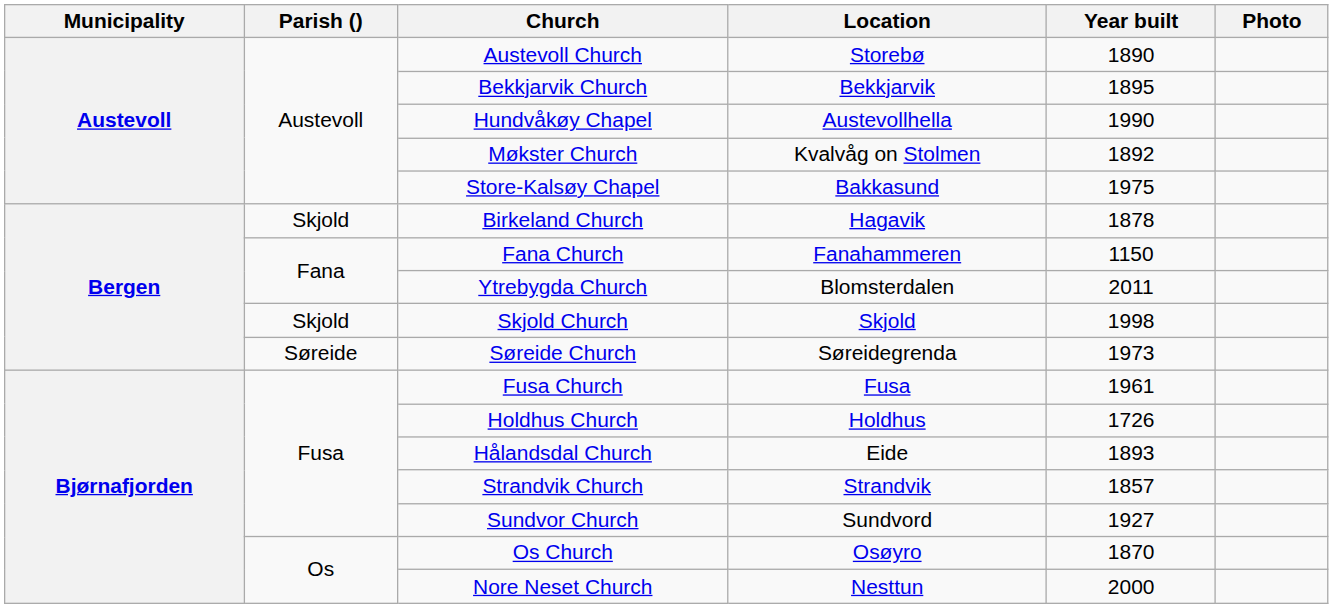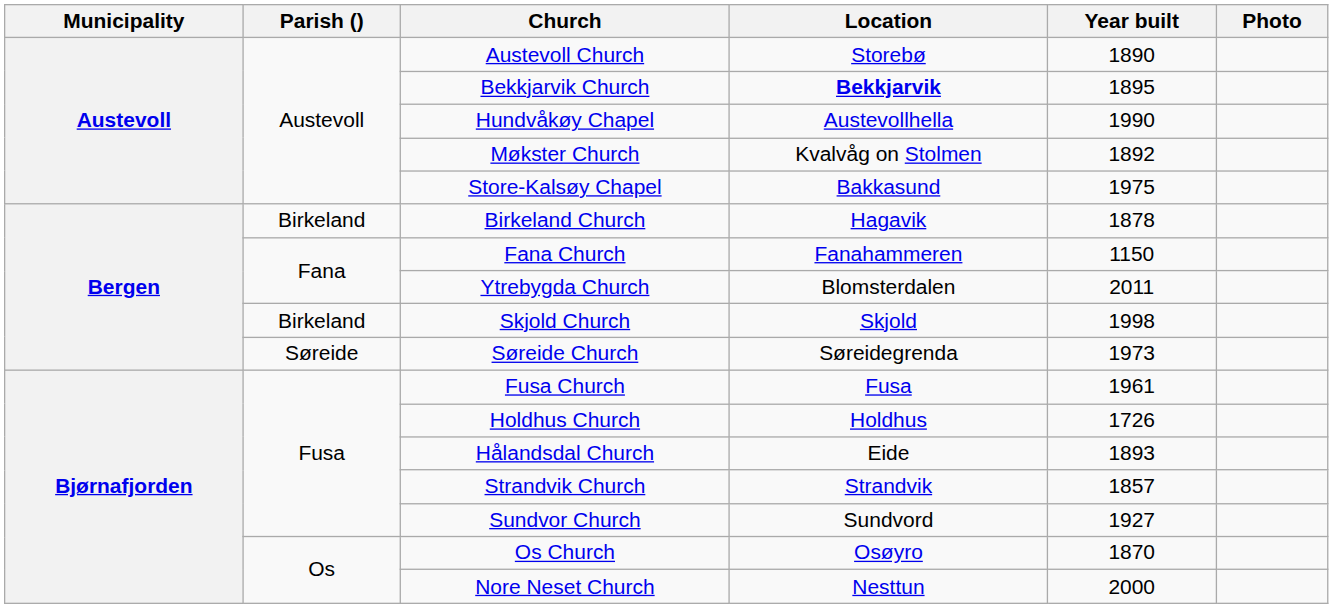 <table class="wikitable" style="text-align: center; width: 80%;">
 <tr>
 <th>Municipality</th>
 <th>Parish ()</th>
 <th>Church</th>
 <th>Location</th>
 <th>Year built</th>
 <th>Photo</th>
 </tr>
 <tr>
 <th rowspan="5"><a href='#'>Austevoll</a></th>
 <td rowspan="5">Austevoll</td>
 <td><a href='#'>Austevoll Church</a></td>
 <td><a href='#'>Storebø</a></td>
 <td>1890</td>
 <td></td>
 </tr>
 <tr>
 <td><a href='#'>Bekkjarvik Church</a></td>
-<td><a href='#'>Bekkjarvik</a></td>
+<td><strong><a href='#'>Bekkjarvik</a></strong></td>
 <td>1895</td>
 <td></td>
 </tr>
 <tr>
 <td><a href='#'>Hundvåkøy Chapel</a></td>
 <td><a href='#'>Austevollhella</a></td>
 <td>1990</td>
 <td></td>
 </tr>
 <tr>
 <td><a href='#'>Møkster Church</a></td>
 <td>Kvalvåg on <a href='#'>Stolmen</a></td>
 <td>1892</td>
 <td></td>
 </tr>
 <tr>
 <td><a href='#'>Store-Kalsøy Chapel</a></td>
 <td><a href='#'>Bakkasund</a></td>
 <td>1975</td>
 <td></td>
 </tr>
 <tr>
 <th rowspan="5"><a href='#'>Bergen</a></th>
-<td rowspan="1">Skjold</td>
+<td rowspan="1">Birkeland</td>
 <td><a href='#'>Birkeland Church</a></td>
 <td><a href='#'>Hagavik</a></td>
 <td>1878</td>
 <td></td>
 </tr>
 <tr>
 <td rowspan="2">Fana</td>
 <td><a href='#'>Fana Church</a></td>
 <td><a href='#'>Fanahammeren</a></td>
 <td>1150</td>
 <td></td>
 </tr>
 <tr>
 <td><a href='#'>Ytrebygda Church</a></td>
 <td>Blomsterdalen</td>
 <td>2011</td>
 <td></td>
 </tr>
 <tr>
-<td rowspan="1">Skjold</td>
+<td rowspan="1">Birkeland</td>
 <td><a href='#'>Skjold Church</a></td>
 <td><a href='#'>Skjold</a></td>
 <td>1998</td>
 <td></td>
 </tr>
 <tr>
 <td rowspan="1">Søreide</td>
 <td><a href='#'>Søreide Church</a></td>
 <td>Søreidegrenda</td>
 <td>1973</td>
 <td></td>
 </tr>
 <tr>
 <th rowspan="7"><a href='#'>Bjørnafjorden</a></th>
 <td rowspan="5">Fusa</td>
 <td><a href='#'>Fusa Church</a></td>
 <td><a href='#'>Fusa</a></td>
 <td>1961</td>
 <td></td>
 </tr>
 <tr>
 <td><a href='#'>Holdhus Church</a></td>
 <td><a href='#'>Holdhus</a></td>
 <td>1726</td>
 <td></td>
 </tr>
 <tr>
 <td><a href='#'>Hålandsdal Church</a></td>
 <td>Eide</td>
 <td>1893</td>
 <td></td>
 </tr>
 <tr>
 <td><a href='#'>Strandvik Church</a></td>
 <td><a href='#'>Strandvik</a></td>
 <td>1857</td>
 <td></td>
 </tr>
 <tr>
 <td><a href='#'>Sundvor Church</a></td>
 <td>Sundvord</td>
 <td>1927</td>
 <td></td>
 </tr>
 <tr>
 <td rowspan="2">Os</td>
 <td><a href='#'>Os Church</a></td>
 <td><a href='#'>Osøyro</a></td>
 <td>1870</td>
 <td></td>
 </tr>
 <tr>
 <td><a href='#'>Nore Neset Church</a></td>
 <td><a href='#'>Nesttun</a></td>
 <td>2000</td>
 <td></td>
 </tr>
 </table>
